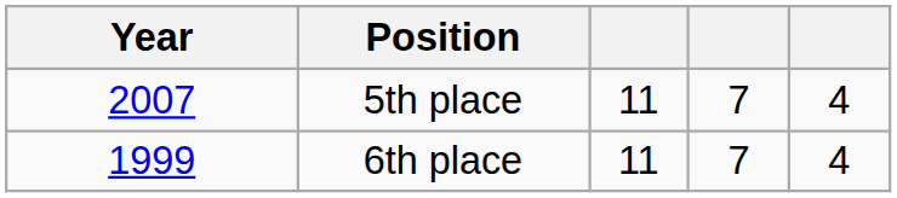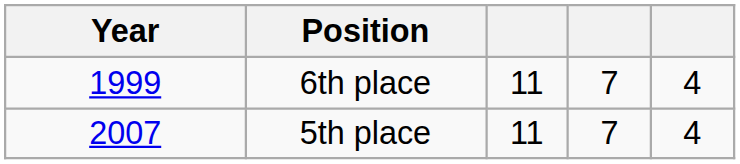 <table class="wikitable" style="text-align: center;font-size:90%;">
 <tr>
 <th width=100>Year</th>
 <th width=100>Position</th>
 <th width=30></th>
 <th width=30></th>
 <th width=30></th>
 </tr>
 <tr>
+<td> <a href='#'>1999</a></td>
+<td>6th place</td>
+<td>11</td>
+<td>7</td>
+<td>4</td>
+</tr>
+<tr>
 <td> <a href='#'>2007</a></td>
 <td>5th place</td>
 <td>11</td>
 <td>7</td>
 <td>4</td>
 </tr>
-<tr>
-<td> <a href='#'>1999</a></td>
-<td>6th place</td>
-<td>11</td>
-<td>7</td>
-<td>4</td>
-</tr>
 </table>
